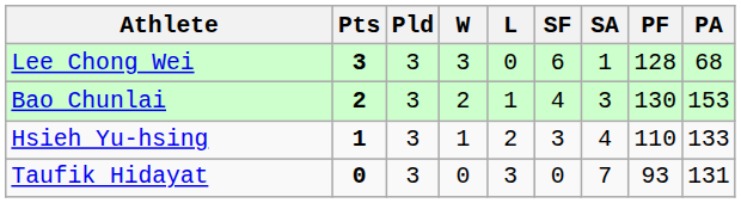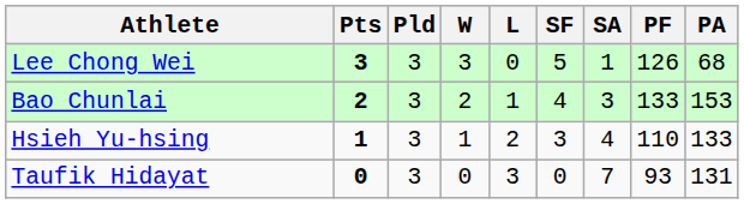 <table class=wikitable style="text-align:center">
 <tr>
 <th width=175>Athlete</th>
 <th width=20>Pts</th>
 <th width=20>Pld</th>
 <th width=20>W</th>
 <th width=20>L</th>
 <th width=20>SF</th>
 <th width=20>SA</th>
 <th width=20>PF</th>
 <th width=20>PA</th>
 </tr>
 <tr bgcolor=ccffcc>
 <td style="text-align:left"> <a href='#'>Lee Chong Wei</a></td>
 <td><strong>3</strong></td>
 <td>3</td>
 <td>3</td>
 <td>0</td>
-<td>6</td>
+<td>5</td>
 <td>1</td>
-<td>128</td>
+<td>126</td>
 <td>68</td>
 </tr>
 <tr bgcolor=ccffcc>
 <td style="text-align:left"> <a href='#'>Bao Chunlai</a></td>
 <td><strong>2</strong></td>
 <td>3</td>
 <td>2</td>
 <td>1</td>
 <td>4</td>
 <td>3</td>
-<td>130</td>
+<td>133</td>
 <td>153</td>
 </tr>
 <tr bgcolor=>
 <td style="text-align:left"> <a href='#'>Hsieh Yu-hsing</a></td>
 <td><strong>1</strong></td>
 <td>3</td>
 <td>1</td>
 <td>2</td>
 <td>3</td>
 <td>4</td>
 <td>110</td>
 <td>133</td>
 </tr>
 <tr bgcolor=>
 <td style="text-align:left"> <a href='#'>Taufik Hidayat</a></td>
 <td><strong>0</strong></td>
 <td>3</td>
 <td>0</td>
 <td>3</td>
 <td>0</td>
 <td>7</td>
 <td>93</td>
 <td>131</td>
 </tr>
 </table>
